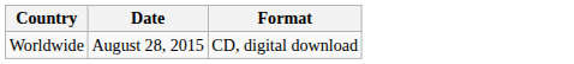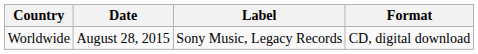 <table class="wikitable">
 <tr>
 <th>Country</th>
 <th>Date</th>
+<th>Label</th>
 <th>Format</th>
 </tr>
 <tr>
 <td>Worldwide</td>
 <td>August 28, 2015</td>
+<td>Sony Music, Legacy Records</td>
 <td>CD, digital download</td>
 </tr>
 </table>
